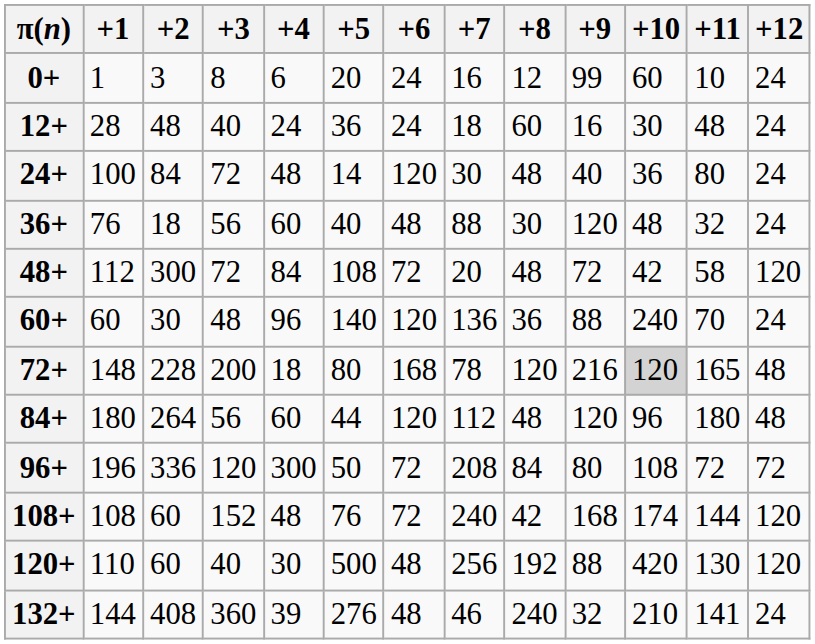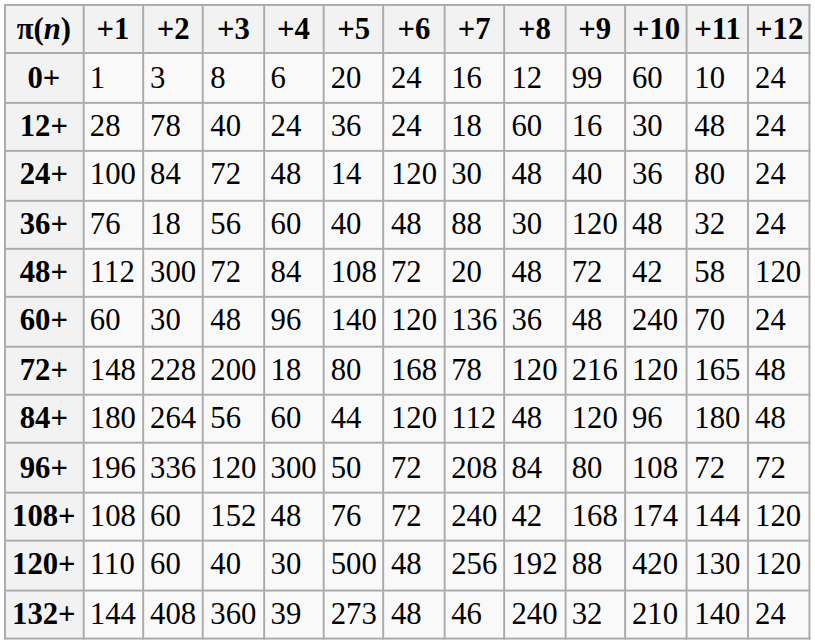 <table class="wikitable">
 <tr>
 <th>π(<em>n</em>)</th>
 <th>+1</th>
 <th>+2</th>
 <th>+3</th>
 <th>+4</th>
 <th>+5</th>
 <th>+6</th>
 <th>+7</th>
 <th>+8</th>
 <th>+9</th>
 <th>+10</th>
 <th>+11</th>
 <th>+12</th>
 </tr>
 <tr>
 <th>0+</th>
 <td>1</td>
 <td>3</td>
 <td>8</td>
 <td>6</td>
 <td>20</td>
 <td>24</td>
 <td>16</td>
 <td>12</td>
 <td>99</td>
 <td>60</td>
 <td>10</td>
 <td>24</td>
 </tr>
 <tr>
 <th>12+</th>
 <td>28</td>
-<td>48</td>
+<td>78</td>
 <td>40</td>
 <td>24</td>
 <td>36</td>
 <td>24</td>
 <td>18</td>
 <td>60</td>
 <td>16</td>
 <td>30</td>
 <td>48</td>
 <td>24</td>
 </tr>
 <tr>
 <th>24+</th>
 <td>100</td>
 <td>84</td>
 <td>72</td>
 <td>48</td>
 <td>14</td>
 <td>120</td>
 <td>30</td>
 <td>48</td>
 <td>40</td>
 <td>36</td>
 <td>80</td>
 <td>24</td>
 </tr>
 <tr>
 <th>36+</th>
 <td>76</td>
 <td>18</td>
 <td>56</td>
 <td>60</td>
 <td>40</td>
 <td>48</td>
 <td>88</td>
 <td>30</td>
 <td>120</td>
 <td>48</td>
 <td>32</td>
 <td>24</td>
 </tr>
 <tr>
 <th>48+</th>
 <td>112</td>
 <td>300</td>
 <td>72</td>
 <td>84</td>
 <td>108</td>
 <td>72</td>
 <td>20</td>
 <td>48</td>
 <td>72</td>
 <td>42</td>
 <td>58</td>
 <td>120</td>
 </tr>
 <tr>
 <th>60+</th>
 <td>60</td>
 <td>30</td>
 <td>48</td>
 <td>96</td>
 <td>140</td>
 <td>120</td>
 <td>136</td>
 <td>36</td>
-<td>88</td>
+<td>48</td>
 <td>240</td>
 <td>70</td>
 <td>24</td>
 </tr>
 <tr>
 <th>72+</th>
 <td>148</td>
 <td>228</td>
 <td>200</td>
 <td>18</td>
 <td>80</td>
 <td>168</td>
 <td>78</td>
 <td>120</td>
 <td>216</td>
-<td style="background: lightgrey;">120</td>
+<td>120</td>
 <td>165</td>
 <td>48</td>
 </tr>
 <tr>
 <th>84+</th>
 <td>180</td>
 <td>264</td>
 <td>56</td>
 <td>60</td>
 <td>44</td>
 <td>120</td>
 <td>112</td>
 <td>48</td>
 <td>120</td>
 <td>96</td>
 <td>180</td>
 <td>48</td>
 </tr>
 <tr>
 <th>96+</th>
 <td>196</td>
 <td>336</td>
 <td>120</td>
 <td>300</td>
 <td>50</td>
 <td>72</td>
 <td>208</td>
 <td>84</td>
 <td>80</td>
 <td>108</td>
 <td>72</td>
 <td>72</td>
 </tr>
 <tr>
 <th>108+</th>
 <td>108</td>
 <td>60</td>
 <td>152</td>
 <td>48</td>
 <td>76</td>
 <td>72</td>
 <td>240</td>
 <td>42</td>
 <td>168</td>
 <td>174</td>
 <td>144</td>
 <td>120</td>
 </tr>
 <tr>
 <th>120+</th>
 <td>110</td>
 <td>60</td>
 <td>40</td>
 <td>30</td>
 <td>500</td>
 <td>48</td>
 <td>256</td>
 <td>192</td>
 <td>88</td>
 <td>420</td>
 <td>130</td>
 <td>120</td>
 </tr>
 <tr>
 <th>132+</th>
 <td>144</td>
 <td>408</td>
 <td>360</td>
 <td>39</td>
-<td>276</td>
+<td>273</td>
 <td>48</td>
 <td>46</td>
 <td>240</td>
 <td>32</td>
 <td>210</td>
-<td>141</td>
+<td>140</td>
 <td>24</td>
 </tr>
 </table>
